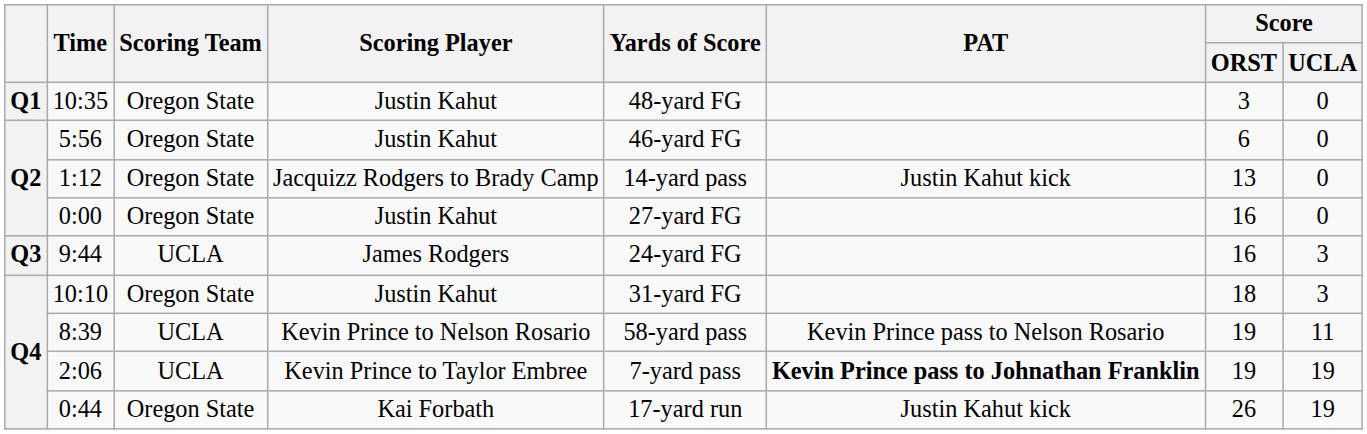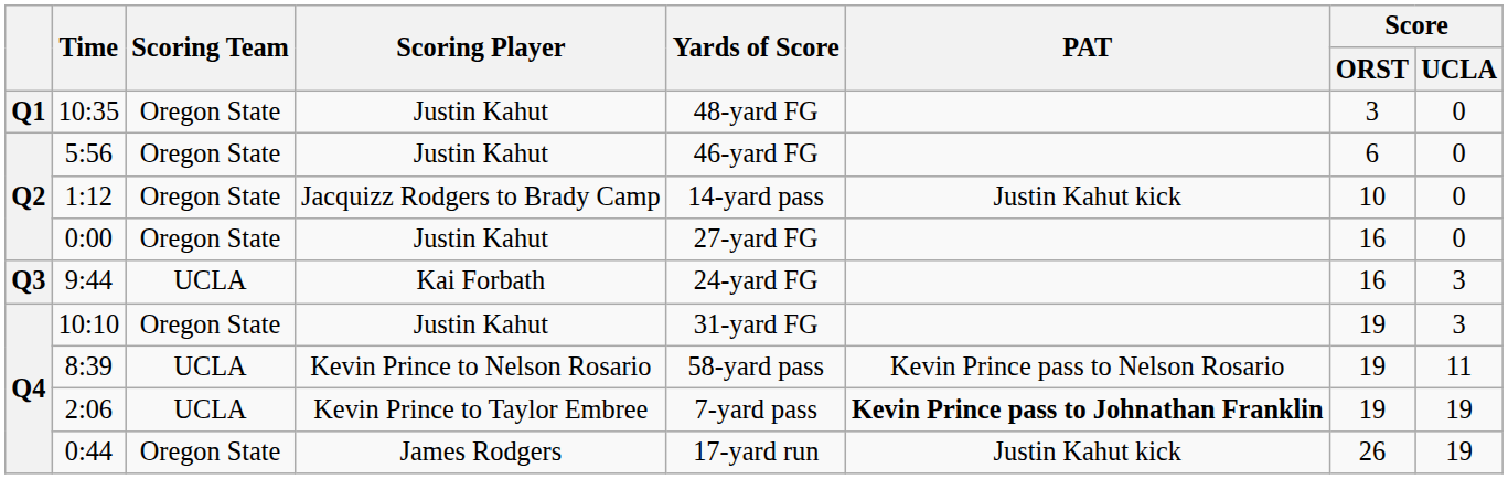 <table class="wikitable" | align="center">
 <tr>
 <th rowspan="2"></th>
 <th rowspan="2">Time</th>
 <th rowspan="2">Scoring Team</th>
 <th rowspan="2">Scoring Player</th>
 <th rowspan="2">Yards of Score</th>
 <th rowspan="2">PAT</th>
 <th colspan="2">Score</th>
 </tr>
 <tr>
 <th align="center">ORST</th>
 <th align="center">UCLA</th>
 </tr>
 <tr>
 <th rowspan="1">Q1</th>
 <td align="center">10:35</td>
 <td align="center">Oregon State</td>
 <td align="center">Justin Kahut</td>
 <td align="center">48-yard FG</td>
 <td></td>
 <td align="center">3</td>
 <td align="center">0</td>
 </tr>
 <tr>
 <th rowspan="3">Q2</th>
 <td align="center">5:56</td>
 <td align="center">Oregon State</td>
 <td align="center">Justin Kahut</td>
 <td align="center">46-yard FG</td>
 <td></td>
 <td align="center">6</td>
 <td align="center">0</td>
 </tr>
 <tr>
 <td align="center">1:12</td>
 <td align="center">Oregon State</td>
 <td align="center">Jacquizz Rodgers to Brady Camp</td>
 <td align="center">14-yard pass</td>
 <td align="center">Justin Kahut kick</td>
-<td align="center">13</td>
+<td align="center">10</td>
 <td align="center">0</td>
 </tr>
 <tr>
 <td align="center">0:00</td>
 <td align="center">Oregon State</td>
 <td align="center">Justin Kahut</td>
 <td align="center">27-yard FG</td>
 <td></td>
 <td align="center">16</td>
 <td align="center">0</td>
 </tr>
 <tr>
 <th rowspan="1">Q3</th>
 <td align="center">9:44</td>
 <td align="center">UCLA</td>
-<td align="center">James Rodgers</td>
+<td align="center">Kai Forbath</td>
 <td align="center">24-yard FG</td>
 <td></td>
 <td align="center">16</td>
 <td align="center">3</td>
 </tr>
 <tr>
 <th rowspan="4">Q4</th>
 <td align="center">10:10</td>
 <td align="center">Oregon State</td>
 <td align="center">Justin Kahut</td>
 <td align="center">31-yard FG</td>
 <td></td>
-<td align="center">18</td>
+<td align="center">19</td>
 <td align="center">3</td>
 </tr>
 <tr>
 <td align="center">8:39</td>
 <td align="center">UCLA</td>
 <td align="center">Kevin Prince to Nelson Rosario</td>
 <td align="center">58-yard pass</td>
 <td align="center">Kevin Prince pass to Nelson Rosario</td>
 <td align="center">19</td>
 <td align="center">11</td>
 </tr>
 <tr>
 <td align="center">2:06</td>
 <td align="center">UCLA</td>
 <td align="center">Kevin Prince to Taylor Embree</td>
 <td align="center">7-yard pass</td>
 <td align="center"><strong>Kevin Prince pass to Johnathan Franklin</strong></td>
 <td align="center">19</td>
 <td align="center">19</td>
 </tr>
 <tr>
 <td align="center">0:44</td>
 <td align="center">Oregon State</td>
-<td align="center">Kai Forbath</td>
+<td align="center">James Rodgers</td>
 <td align="center">17-yard run</td>
 <td align="center">Justin Kahut kick</td>
 <td align="center">26</td>
 <td align="center">19</td>
 </tr>
 </table>
